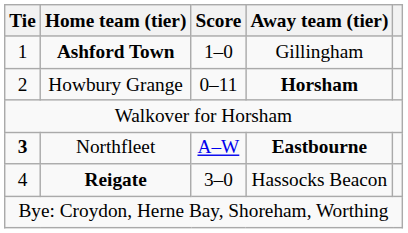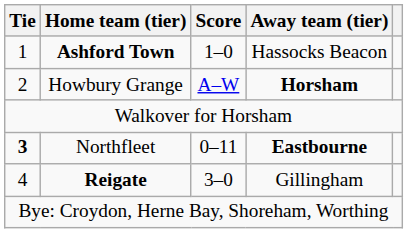 <table class="wikitable" style="text-align:center; font-size:85%">
 <tr>
 <th>Tie</th>
 <th>Home team (tier)</th>
 <th>Score</th>
 <th>Away team (tier)</th>
 <th></th>
 </tr>
 <tr>
 <td align="center">1</td>
 <td><strong>Ashford Town</strong></td>
 <td align="center">1–0</td>
-<td>Gillingham</td>
+<td>Hassocks Beacon</td>
 <td></td>
 </tr>
 <tr>
 <td align="center">2</td>
 <td>Howbury Grange</td>
-<td align="center">0–11</td>
+<td align="center"><a href='#'>A–W</a></td>
 <td><strong>Horsham</strong></td>
 <td></td>
 </tr>
 <tr>
 <td colspan="5" align="center">Walkover for Horsham</td>
 </tr>
 <tr>
 <td align="center"><strong>3</strong></td>
 <td>Northfleet</td>
-<td align="center"><a href='#'>A–W</a></td>
+<td align="center">0–11</td>
 <td><strong>Eastbourne</strong></td>
 <td></td>
 </tr>
 <tr>
 <td align="center">4</td>
 <td><strong>Reigate</strong></td>
 <td align="center">3–0</td>
-<td>Hassocks Beacon</td>
+<td>Gillingham</td>
 <td></td>
 </tr>
 <tr>
 <td colspan="5" align="center">Bye: Croydon, Herne Bay, Shoreham, Worthing</td>
 </tr>
 </table>
